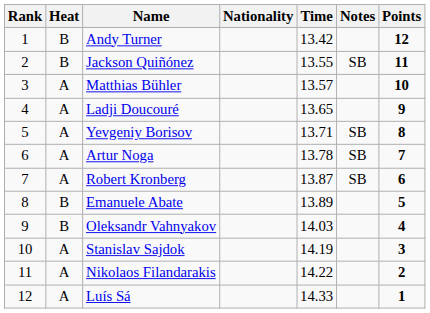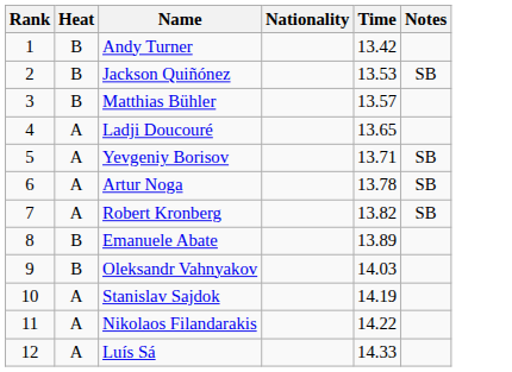 <table class="wikitable sortable" style="text-align:center">
 <tr>
 <th>Rank</th>
 <th>Heat</th>
 <th>Name</th>
 <th>Nationality</th>
 <th>Time</th>
 <th>Notes</th>
-<th>Points</th>
 </tr>
 <tr>
 <td>1</td>
 <td>B</td>
 <td align=left><a href='#'>Andy Turner</a></td>
 <td align=left></td>
 <td>13.42</td>
 <td></td>
-<td><strong>12</strong></td>
 </tr>
 <tr>
 <td>2</td>
 <td>B</td>
 <td align=left><a href='#'>Jackson Quiñónez</a></td>
 <td align=left></td>
-<td>13.55</td>
+<td>13.53</td>
 <td>SB</td>
-<td><strong>11</strong></td>
 </tr>
 <tr>
 <td>3</td>
-<td>A</td>
+<td>B</td>
 <td align=left><a href='#'>Matthias Bühler</a></td>
 <td align=left></td>
 <td>13.57</td>
 <td></td>
-<td><strong>10</strong></td>
 </tr>
 <tr>
 <td>4</td>
 <td>A</td>
 <td align=left><a href='#'>Ladji Doucouré</a></td>
 <td align=left></td>
 <td>13.65</td>
 <td></td>
-<td><strong>9</strong></td>
 </tr>
 <tr>
 <td>5</td>
 <td>A</td>
 <td align=left><a href='#'>Yevgeniy Borisov</a></td>
 <td align=left></td>
 <td>13.71</td>
 <td>SB</td>
-<td><strong>8</strong></td>
 </tr>
 <tr>
 <td>6</td>
 <td>A</td>
 <td align=left><a href='#'>Artur Noga</a></td>
 <td align=left></td>
 <td>13.78</td>
 <td>SB</td>
-<td><strong>7</strong></td>
 </tr>
 <tr>
 <td>7</td>
 <td>A</td>
 <td align=left><a href='#'>Robert Kronberg</a></td>
 <td align=left></td>
-<td>13.87</td>
+<td>13.82</td>
 <td>SB</td>
-<td><strong>6</strong></td>
 </tr>
 <tr>
 <td>8</td>
 <td>B</td>
 <td align=left><a href='#'>Emanuele Abate</a></td>
 <td align=left></td>
 <td>13.89</td>
 <td></td>
-<td><strong>5</strong></td>
 </tr>
 <tr>
 <td>9</td>
 <td>B</td>
 <td align=left><a href='#'>Oleksandr Vahnyakov</a></td>
 <td align=left></td>
 <td>14.03</td>
 <td></td>
-<td><strong>4</strong></td>
 </tr>
 <tr>
 <td>10</td>
 <td>A</td>
 <td align=left><a href='#'>Stanislav Sajdok</a></td>
 <td align=left></td>
 <td>14.19</td>
 <td></td>
-<td><strong>3</strong></td>
 </tr>
 <tr>
 <td>11</td>
 <td>A</td>
 <td align=left><a href='#'>Nikolaos Filandarakis</a></td>
 <td align=left></td>
 <td>14.22</td>
 <td></td>
-<td><strong>2</strong></td>
 </tr>
 <tr>
 <td>12</td>
 <td>A</td>
 <td align=left><a href='#'>Luís Sá</a></td>
 <td align=left></td>
 <td>14.33</td>
 <td></td>
-<td><strong>1</strong></td>
 </tr>
 </table>
